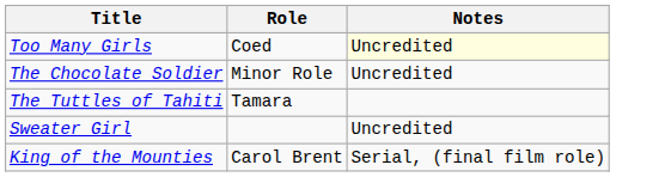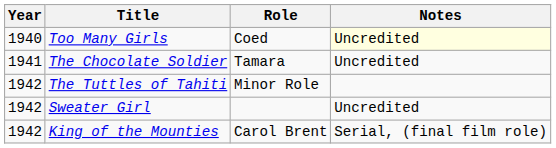 <table class="wikitable">
 <tr>
+<th>Year</th>
 <th>Title</th>
 <th>Role</th>
 <th>Notes</th>
 </tr>
 <tr>
+<td>1940</td>
 <td><em><a href='#'>Too Many Girls</a></em></td>
 <td>Coed</td>
 <td style="background: lightyellow;">Uncredited</td>
 </tr>
 <tr>
+<td>1941</td>
 <td><em><a href='#'>The Chocolate Soldier</a></em></td>
-<td>Minor Role</td>
+<td>Tamara</td>
 <td>Uncredited</td>
 </tr>
 <tr>
+<td>1942</td>
 <td><em><a href='#'>The Tuttles of Tahiti</a></em></td>
-<td>Tamara</td>
+<td>Minor Role</td>
 <td></td>
 </tr>
 <tr>
+<td>1942</td>
 <td><em><a href='#'>Sweater Girl</a></em></td>
 <td></td>
 <td>Uncredited</td>
 </tr>
 <tr>
+<td>1942</td>
 <td><em><a href='#'>King of the Mounties</a></em></td>
 <td>Carol Brent</td>
 <td>Serial, (final film role)</td>
 </tr>
 </table>
